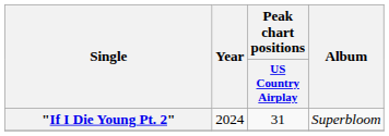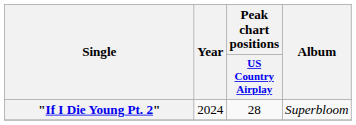 <table class="wikitable plainrowheaders" style="text-align:center;">
 <tr>
 <th rowspan="2" style="width:14em;">Single</th>
 <th rowspan="2">Year</th>
 <th>Peak chart<br>positions</th>
 <th rowspan="2">Album</th>
 </tr>
 <tr style="font-size:smaller;">
 <th width="45"><a href='#'>US Country Airplay</a><br></th>
 </tr>
 <tr>
 <th scope="row">"<a href='#'>If I Die Young Pt. 2</a>"</th>
 <td>2024</td>
-<td>31</td>
+<td>28</td>
 <td><em>Superbloom</em></td>
 </tr>
 <tr>
 </tr>
 </table>
